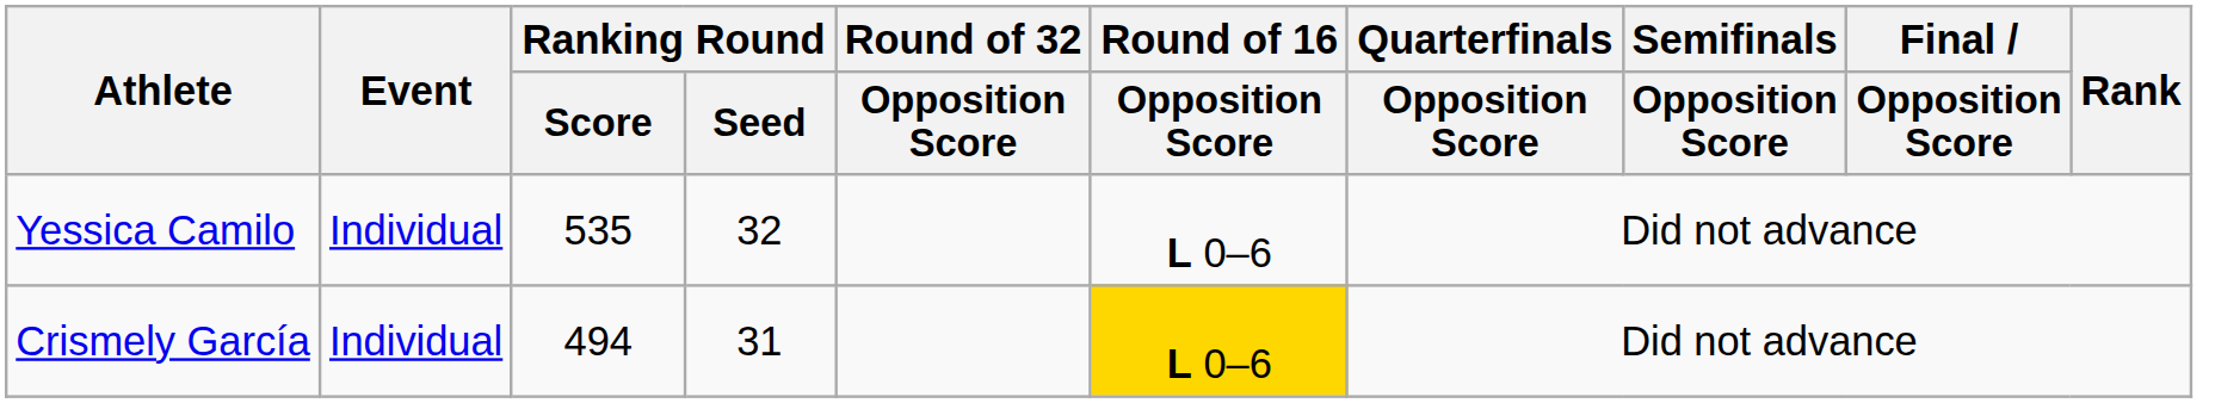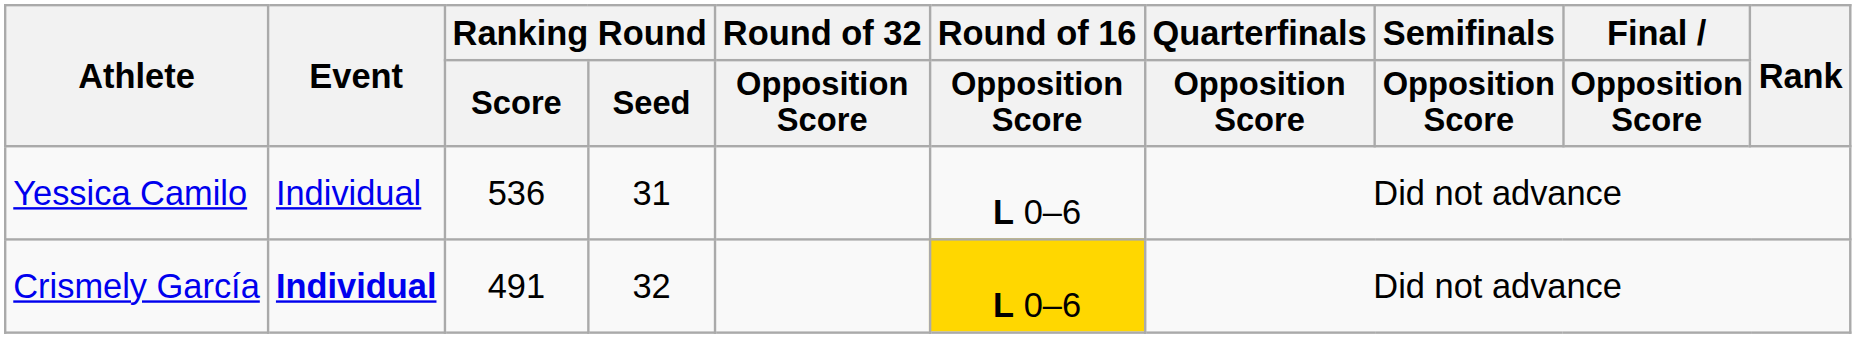 <table class="wikitable" style="font-size:90%">
 <tr>
 <th rowspan="2">Athlete</th>
 <th rowspan="2">Event</th>
 <th colspan="2">Ranking Round</th>
 <th>Round of 32</th>
 <th>Round of 16</th>
 <th>Quarterfinals</th>
 <th>Semifinals</th>
 <th>Final / </th>
 <th rowspan="2">Rank</th>
 </tr>
 <tr style="font-size:95%">
 <th>Score</th>
 <th>Seed</th>
 <th>Opposition<br>Score</th>
 <th>Opposition<br>Score</th>
 <th>Opposition<br>Score</th>
 <th>Opposition<br>Score</th>
 <th>Opposition<br>Score</th>
 </tr>
 <tr align=center>
 <td align=left><a href='#'>Yessica Camilo</a></td>
 <td align=left><a href='#'>Individual</a></td>
-<td>535</td>
-<td>32</td>
+<td>536</td>
+<td>31</td>
 <td></td>
 <td><br><strong>L</strong> 0–6</td>
 <td colspan=4>Did not advance</td>
 </tr>
 <tr align=center>
 <td align=left><a href='#'>Crismely García</a></td>
-<td align=left><a href='#'>Individual</a></td>
-<td>494</td>
-<td>31</td>
+<td align=left><strong><a href='#'>Individual</a></strong></td>
+<td>491</td>
+<td>32</td>
 <td></td>
 <td style="background: gold;"><br><strong>L</strong> 0–6</td>
 <td colspan=4>Did not advance</td>
 </tr>
 </table>
